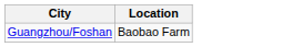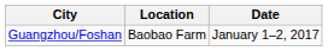 <table class="wikitable">
 <tr>
 <th>City</th>
 <th>Location</th>
+<th>Date</th>
 </tr>
 <tr>
 <td><a href='#'>Guangzhou/Foshan</a></td>
 <td>Baobao Farm</td>
+<td>January 1–2, 2017</td>
 </tr>
 </table>
